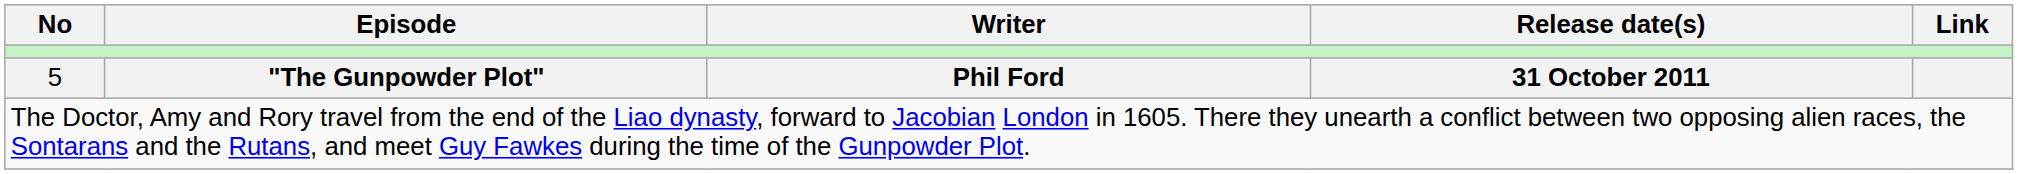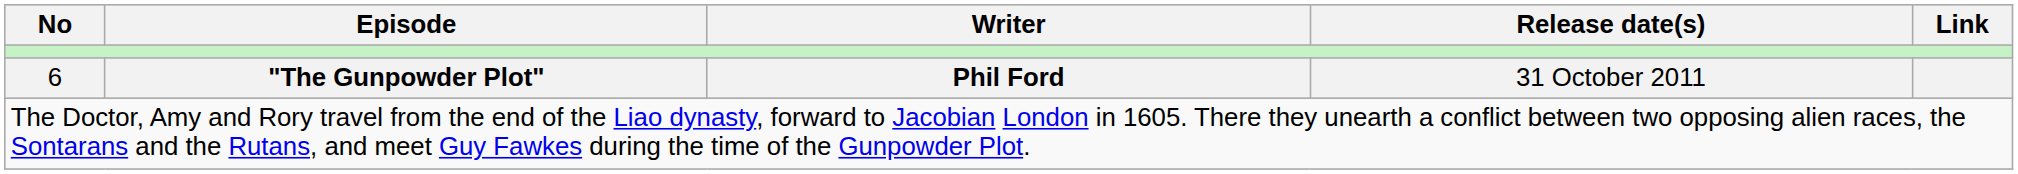 <table class="wikitable">
 <tr style="text-align: center;">
 <th style="width:5%;">No</th>
 <th style="width:30%;">Episode</th>
 <th style="width:30%;">Writer</th>
 <th style="width:30%;">Release date(s)</th>
 <th style="width:5%;">Link</th>
 </tr>
 <tr>
 <td colspan="6" style="background:#c5f3c6;"></td>
 </tr>
 <tr style="background:#f2f2f2; text-align:center;">
-<td>5</td>
+<td>6</td>
 <td><strong>"The Gunpowder Plot"</strong></td>
 <td><strong>Phil Ford</strong></td>
-<td><strong>31 October 2011</strong></td>
+<td>31 October 2011</td>
 <td></td>
 </tr>
 <tr>
 <td colspan="6" style="border: none; vertical-align: top;">The Doctor, Amy and Rory travel from the end of the <a href='#'>Liao dynasty</a>, forward to <a href='#'>Jacobian</a> <a href='#'>London</a> in 1605. There they unearth a conflict between two opposing alien races, the <a href='#'>Sontarans</a> and the <a href='#'>Rutans</a>, and meet <a href='#'>Guy Fawkes</a> during the time of the <a href='#'>Gunpowder Plot</a>.</td>
 </tr>
 </table>
